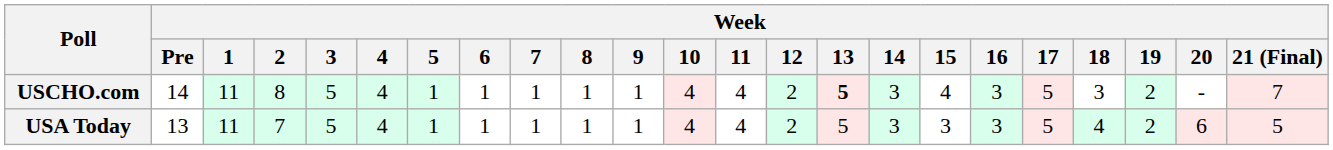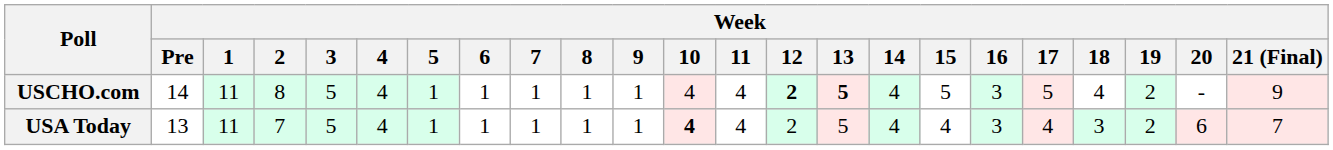 <table class="wikitable" style="white-space:nowrap;">
 <tr>
 <th scope="col" width="100" rowspan="2">Poll</th>
 <th colspan="25">Week</th>
 </tr>
 <tr>
 <th scope="col" width="30">Pre</th>
 <th scope="col" width="30">1</th>
 <th scope="col" width="30">2</th>
 <th scope="col" width="30">3</th>
 <th scope="col" width="30">4</th>
 <th scope="col" width="30">5</th>
 <th scope="col" width="30">6</th>
 <th scope="col" width="30">7</th>
 <th scope="col" width="30">8</th>
 <th scope="col" width="30">9</th>
 <th scope="col" width="30">10</th>
 <th scope="col" width="30">11</th>
 <th scope="col" width="30">12</th>
 <th scope="col" width="30">13</th>
 <th scope="col" width="30">14</th>
 <th scope="col" width="30">15</th>
 <th scope="col" width="30">16</th>
 <th scope="col" width="30">17</th>
 <th scope="col" width="30">18</th>
 <th scope="col" width="30">19</th>
 <th scope="col" width="30">20</th>
 <th scope="col" width="30">21 (Final)</th>
 </tr>
 <tr style="text-align:center;">
 <th>USCHO.com</th>
 <td bgcolor=FFFFFF>14</td>
 <td bgcolor=D8FFEB>11</td>
 <td bgcolor=D8FFEB>8</td>
 <td bgcolor=D8FFEB>5</td>
 <td bgcolor=D8FFEB>4</td>
 <td bgcolor=D8FFEB>1</td>
 <td bgcolor=FFFFFF>1</td>
 <td bgcolor=FFFFFF>1</td>
 <td bgcolor=FFFFFF>1</td>
 <td bgcolor=FFFFFF>1</td>
 <td bgcolor=FFE6E6>4</td>
 <td bgcolor=FFFFFF>4</td>
-<td bgcolor=D8FFEB>2</td>
+<td bgcolor=D8FFEB><strong>2</strong></td>
 <td bgcolor=FFE6E6><strong>5</strong></td>
-<td bgcolor=D8FFEB>3</td>
-<td bgcolor=FFFFFF>4</td>
+<td bgcolor=D8FFEB>4</td>
+<td bgcolor=FFFFFF>5</td>
 <td bgcolor=D8FFEB>3</td>
 <td bgcolor=FFE6E6>5</td>
-<td bgcolor=FFFFFF>3</td>
+<td bgcolor=FFFFFF>4</td>
 <td bgcolor=D8FFEB>2</td>
 <td bgcolor=FFFFFF>-</td>
-<td bgcolor=FFE6E6>7</td>
+<td bgcolor=FFE6E6>9</td>
 </tr>
 <tr style="text-align:center;">
 <th>USA Today</th>
 <td bgcolor=FFFFFF>13</td>
 <td bgcolor=D8FFEB>11</td>
 <td bgcolor=D8FFEB>7</td>
 <td bgcolor=D8FFEB>5</td>
 <td bgcolor=D8FFEB>4</td>
 <td bgcolor=D8FFEB>1</td>
 <td bgcolor=FFFFFF>1</td>
 <td bgcolor=FFFFFF>1</td>
 <td bgcolor=FFFFFF>1</td>
 <td bgcolor=FFFFFF>1</td>
-<td bgcolor=FFE6E6>4</td>
+<td bgcolor=FFE6E6><strong>4</strong></td>
 <td bgcolor=FFFFFF>4</td>
 <td bgcolor=D8FFEB>2</td>
 <td bgcolor=FFE6E6>5</td>
+<td bgcolor=D8FFEB>4</td>
+<td bgcolor=FFFFFF>4</td>
 <td bgcolor=D8FFEB>3</td>
-<td bgcolor=FFFFFF>3</td>
+<td bgcolor=FFE6E6>4</td>
 <td bgcolor=D8FFEB>3</td>
-<td bgcolor=FFE6E6>5</td>
-<td bgcolor=D8FFEB>4</td>
 <td bgcolor=D8FFEB>2</td>
 <td bgcolor=FFE6E6>6</td>
-<td bgcolor=FFE6E6>5</td>
+<td bgcolor=FFE6E6>7</td>
 </tr>
 </table>
